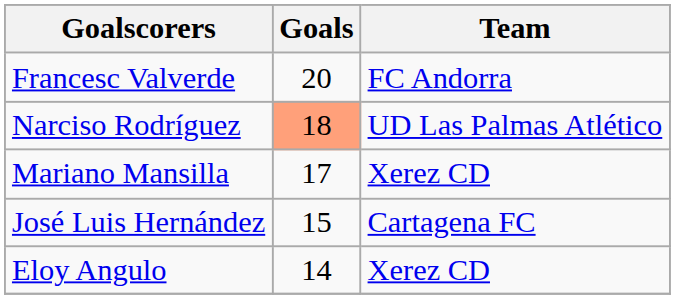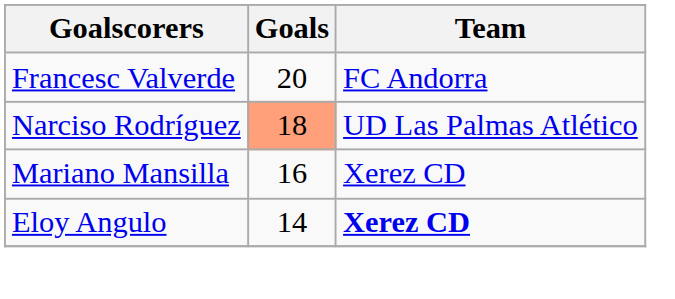 <table class="wikitable sortable">
 <tr>
 <th>Goalscorers</th>
 <th>Goals</th>
 <th>Team</th>
 </tr>
 <tr>
 <td> <a href='#'>Francesc Valverde</a></td>
 <td style="text-align:center;">20</td>
 <td><a href='#'>FC Andorra</a></td>
 </tr>
 <tr>
 <td> <a href='#'>Narciso Rodríguez</a></td>
 <td style="background: lightsalmon; text-align:center;">18</td>
 <td><a href='#'>UD Las Palmas Atlético</a></td>
 </tr>
 <tr>
 <td> <a href='#'>Mariano Mansilla</a></td>
-<td style="text-align:center;">17</td>
+<td style="text-align:center;">16</td>
 <td><a href='#'>Xerez CD</a></td>
-</tr>
-<tr>
-<td> <a href='#'>José Luis Hernández</a></td>
-<td style="text-align:center;">15</td>
-<td><a href='#'>Cartagena FC</a></td>
 </tr>
 <tr>
 <td> <a href='#'>Eloy Angulo</a></td>
 <td style="text-align:center;">14</td>
-<td><a href='#'>Xerez CD</a></td>
+<td><strong><a href='#'>Xerez CD</a></strong></td>
 </tr>
 <tr>
 </tr>
 </table>
